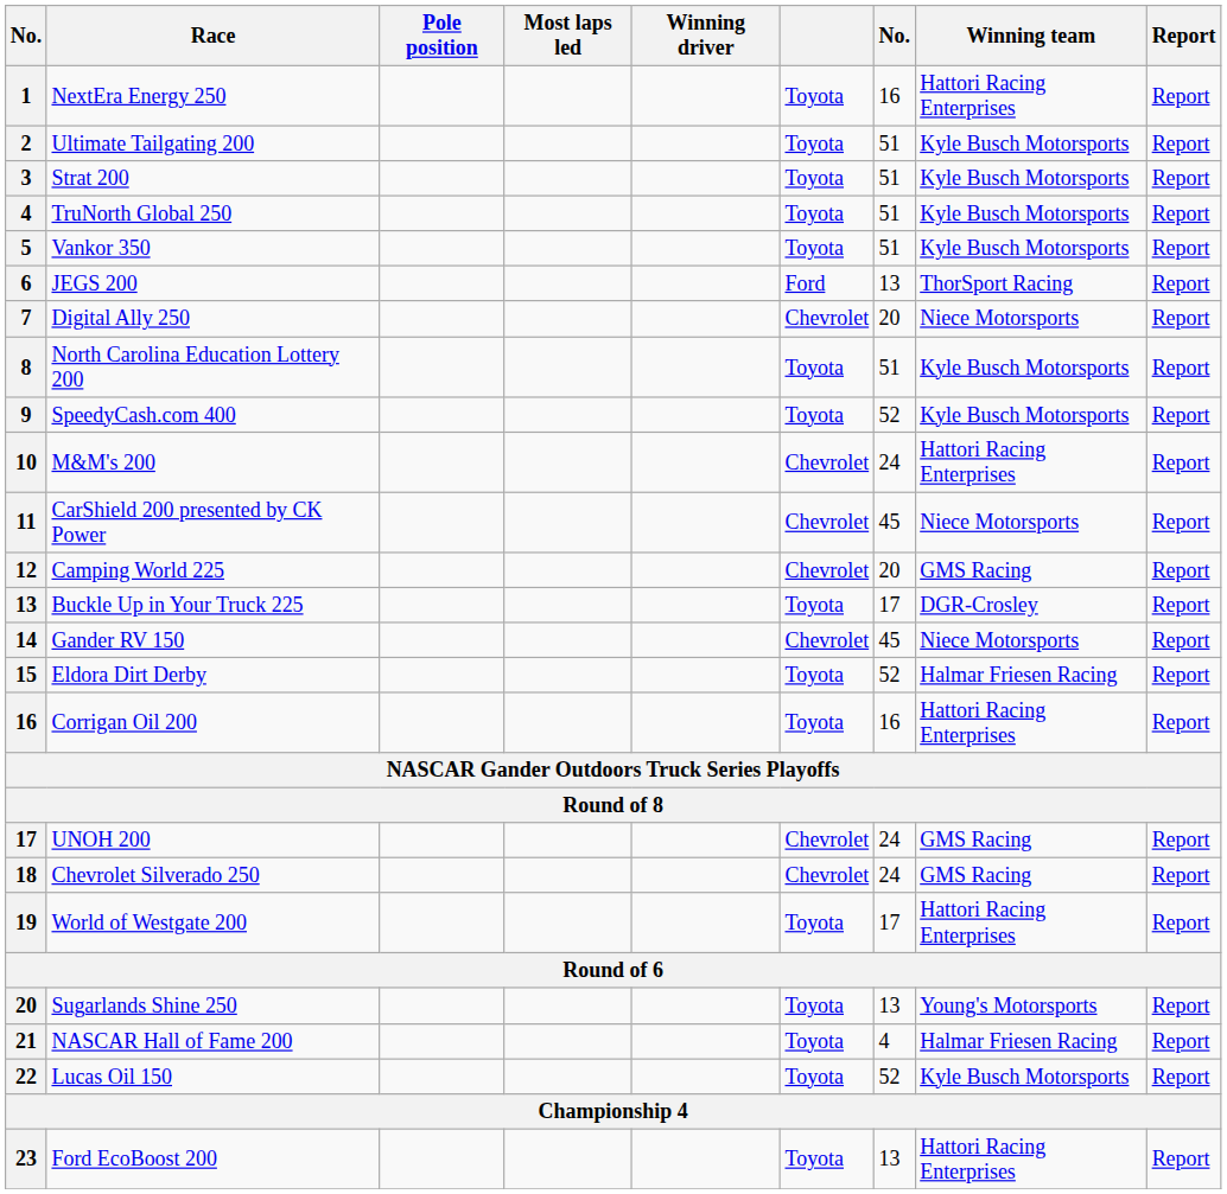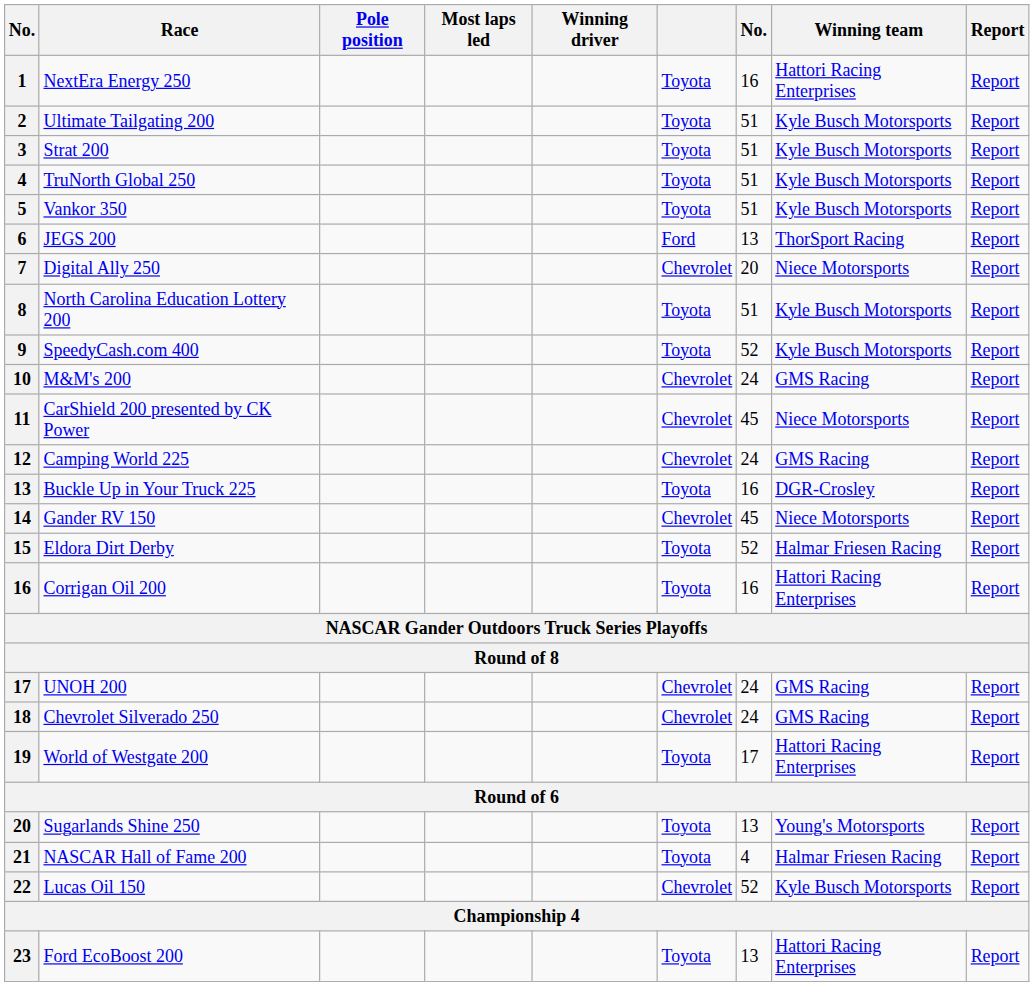 <table class="wikitable" style="font-size:95%">
 <tr>
 <th>No.</th>
 <th>Race</th>
 <th><a href='#'>Pole position</a></th>
 <th>Most laps led</th>
 <th>Winning driver</th>
 <th></th>
 <th>No.</th>
 <th>Winning team</th>
 <th>Report</th>
 </tr>
 <tr>
 <th>1</th>
 <td><a href='#'>NextEra Energy 250</a></td>
 <td></td>
 <td></td>
 <td></td>
 <td><a href='#'>Toyota</a></td>
 <td>16</td>
 <td><a href='#'>Hattori Racing Enterprises</a></td>
 <td><a href='#'>Report</a></td>
 </tr>
 <tr>
 <th>2</th>
 <td><a href='#'>Ultimate Tailgating 200</a></td>
 <td></td>
 <td></td>
 <td></td>
 <td><a href='#'>Toyota</a></td>
 <td>51</td>
 <td><a href='#'>Kyle Busch Motorsports</a></td>
 <td><a href='#'>Report</a></td>
 </tr>
 <tr>
 <th>3</th>
 <td><a href='#'>Strat 200</a></td>
 <td></td>
 <td></td>
 <td></td>
 <td><a href='#'>Toyota</a></td>
 <td>51</td>
 <td><a href='#'>Kyle Busch Motorsports</a></td>
 <td><a href='#'>Report</a></td>
 </tr>
 <tr>
 <th>4</th>
 <td><a href='#'>TruNorth Global 250</a></td>
 <td></td>
 <td></td>
 <td></td>
 <td><a href='#'>Toyota</a></td>
 <td>51</td>
 <td><a href='#'>Kyle Busch Motorsports</a></td>
 <td><a href='#'>Report</a></td>
 </tr>
 <tr>
 <th>5</th>
 <td><a href='#'>Vankor 350</a></td>
 <td></td>
 <td></td>
 <td></td>
 <td><a href='#'>Toyota</a></td>
 <td>51</td>
 <td><a href='#'>Kyle Busch Motorsports</a></td>
 <td><a href='#'>Report</a></td>
 </tr>
 <tr>
 <th>6</th>
 <td><a href='#'>JEGS 200</a></td>
 <td></td>
 <td></td>
 <td></td>
 <td><a href='#'>Ford</a></td>
 <td>13</td>
 <td><a href='#'>ThorSport Racing</a></td>
 <td><a href='#'>Report</a></td>
 </tr>
 <tr>
 <th>7</th>
 <td><a href='#'>Digital Ally 250</a></td>
 <td></td>
 <td></td>
 <td></td>
 <td><a href='#'>Chevrolet</a></td>
 <td>20</td>
 <td><a href='#'>Niece Motorsports</a></td>
 <td><a href='#'>Report</a></td>
 </tr>
 <tr>
 <th>8</th>
 <td><a href='#'>North Carolina Education Lottery 200</a></td>
 <td></td>
 <td></td>
 <td></td>
 <td><a href='#'>Toyota</a></td>
 <td>51</td>
 <td><a href='#'>Kyle Busch Motorsports</a></td>
 <td><a href='#'>Report</a></td>
 </tr>
 <tr>
 <th>9</th>
 <td><a href='#'>SpeedyCash.com 400</a></td>
 <td></td>
 <td></td>
 <td></td>
 <td><a href='#'>Toyota</a></td>
 <td>52</td>
 <td><a href='#'>Kyle Busch Motorsports</a></td>
 <td><a href='#'>Report</a></td>
 </tr>
 <tr>
 <th>10</th>
 <td><a href='#'>M&M's 200</a></td>
 <td></td>
 <td></td>
 <td></td>
 <td><a href='#'>Chevrolet</a></td>
 <td>24</td>
-<td><a href='#'>Hattori Racing Enterprises</a></td>
+<td><a href='#'>GMS Racing</a></td>
 <td><a href='#'>Report</a></td>
 </tr>
 <tr>
 <th>11</th>
 <td><a href='#'>CarShield 200 presented by CK Power</a></td>
 <td></td>
 <td></td>
 <td></td>
 <td><a href='#'>Chevrolet</a></td>
 <td>45</td>
 <td><a href='#'>Niece Motorsports</a></td>
 <td><a href='#'>Report</a></td>
 </tr>
 <tr>
 <th>12</th>
 <td><a href='#'>Camping World 225</a></td>
 <td></td>
 <td></td>
 <td></td>
 <td><a href='#'>Chevrolet</a></td>
-<td>20</td>
+<td>24</td>
 <td><a href='#'>GMS Racing</a></td>
 <td><a href='#'>Report</a></td>
 </tr>
 <tr>
 <th>13</th>
 <td><a href='#'>Buckle Up in Your Truck 225</a></td>
 <td></td>
 <td></td>
 <td></td>
 <td><a href='#'>Toyota</a></td>
-<td>17</td>
+<td>16</td>
 <td><a href='#'>DGR-Crosley</a></td>
 <td><a href='#'>Report</a></td>
 </tr>
 <tr>
 <th>14</th>
 <td><a href='#'>Gander RV 150</a></td>
 <td></td>
 <td></td>
 <td></td>
 <td><a href='#'>Chevrolet</a></td>
 <td>45</td>
 <td><a href='#'>Niece Motorsports</a></td>
 <td><a href='#'>Report</a></td>
 </tr>
 <tr>
 <th>15</th>
 <td><a href='#'>Eldora Dirt Derby</a></td>
 <td></td>
 <td></td>
 <td></td>
 <td><a href='#'>Toyota</a></td>
 <td>52</td>
 <td><a href='#'>Halmar Friesen Racing</a></td>
 <td><a href='#'>Report</a></td>
 </tr>
 <tr>
 <th>16</th>
 <td><a href='#'>Corrigan Oil 200</a></td>
 <td></td>
 <td></td>
 <td></td>
 <td><a href='#'>Toyota</a></td>
 <td>16</td>
 <td><a href='#'>Hattori Racing Enterprises</a></td>
 <td><a href='#'>Report</a></td>
 </tr>
 <tr>
 <th colspan="9">NASCAR Gander Outdoors Truck Series Playoffs</th>
 </tr>
 <tr>
 <th colspan="9">Round of 8</th>
 </tr>
 <tr>
 <th>17</th>
 <td><a href='#'>UNOH 200</a></td>
 <td></td>
 <td></td>
 <td></td>
 <td><a href='#'>Chevrolet</a></td>
 <td>24</td>
 <td><a href='#'>GMS Racing</a></td>
 <td><a href='#'>Report</a></td>
 </tr>
 <tr>
 <th>18</th>
 <td><a href='#'>Chevrolet Silverado 250</a></td>
 <td></td>
 <td></td>
 <td></td>
 <td><a href='#'>Chevrolet</a></td>
 <td>24</td>
 <td><a href='#'>GMS Racing</a></td>
 <td><a href='#'>Report</a></td>
 </tr>
 <tr>
 <th>19</th>
 <td><a href='#'>World of Westgate 200</a></td>
 <td></td>
 <td></td>
 <td></td>
 <td><a href='#'>Toyota</a></td>
 <td>17</td>
 <td><a href='#'>Hattori Racing Enterprises</a></td>
 <td><a href='#'>Report</a></td>
 </tr>
 <tr>
 <th colspan="9">Round of 6</th>
 </tr>
 <tr>
 <th>20</th>
 <td><a href='#'>Sugarlands Shine 250</a></td>
 <td></td>
 <td></td>
 <td></td>
 <td><a href='#'>Toyota</a></td>
 <td>13</td>
 <td><a href='#'>Young's Motorsports</a></td>
 <td><a href='#'>Report</a></td>
 </tr>
 <tr>
 <th>21</th>
 <td><a href='#'>NASCAR Hall of Fame 200</a></td>
 <td></td>
 <td></td>
 <td></td>
 <td><a href='#'>Toyota</a></td>
 <td>4</td>
 <td><a href='#'>Halmar Friesen Racing</a></td>
 <td><a href='#'>Report</a></td>
 </tr>
 <tr>
 <th>22</th>
 <td><a href='#'>Lucas Oil 150</a></td>
 <td></td>
 <td></td>
 <td></td>
-<td><a href='#'>Toyota</a></td>
+<td><a href='#'>Chevrolet</a></td>
 <td>52</td>
 <td><a href='#'>Kyle Busch Motorsports</a></td>
 <td><a href='#'>Report</a></td>
 </tr>
 <tr>
 <th colspan="9">Championship 4</th>
 </tr>
 <tr>
 <th>23</th>
 <td><a href='#'>Ford EcoBoost 200</a></td>
 <td></td>
 <td></td>
 <td></td>
 <td><a href='#'>Toyota</a></td>
 <td>13</td>
 <td><a href='#'>Hattori Racing Enterprises</a></td>
 <td><a href='#'>Report</a></td>
 </tr>
 </table>
